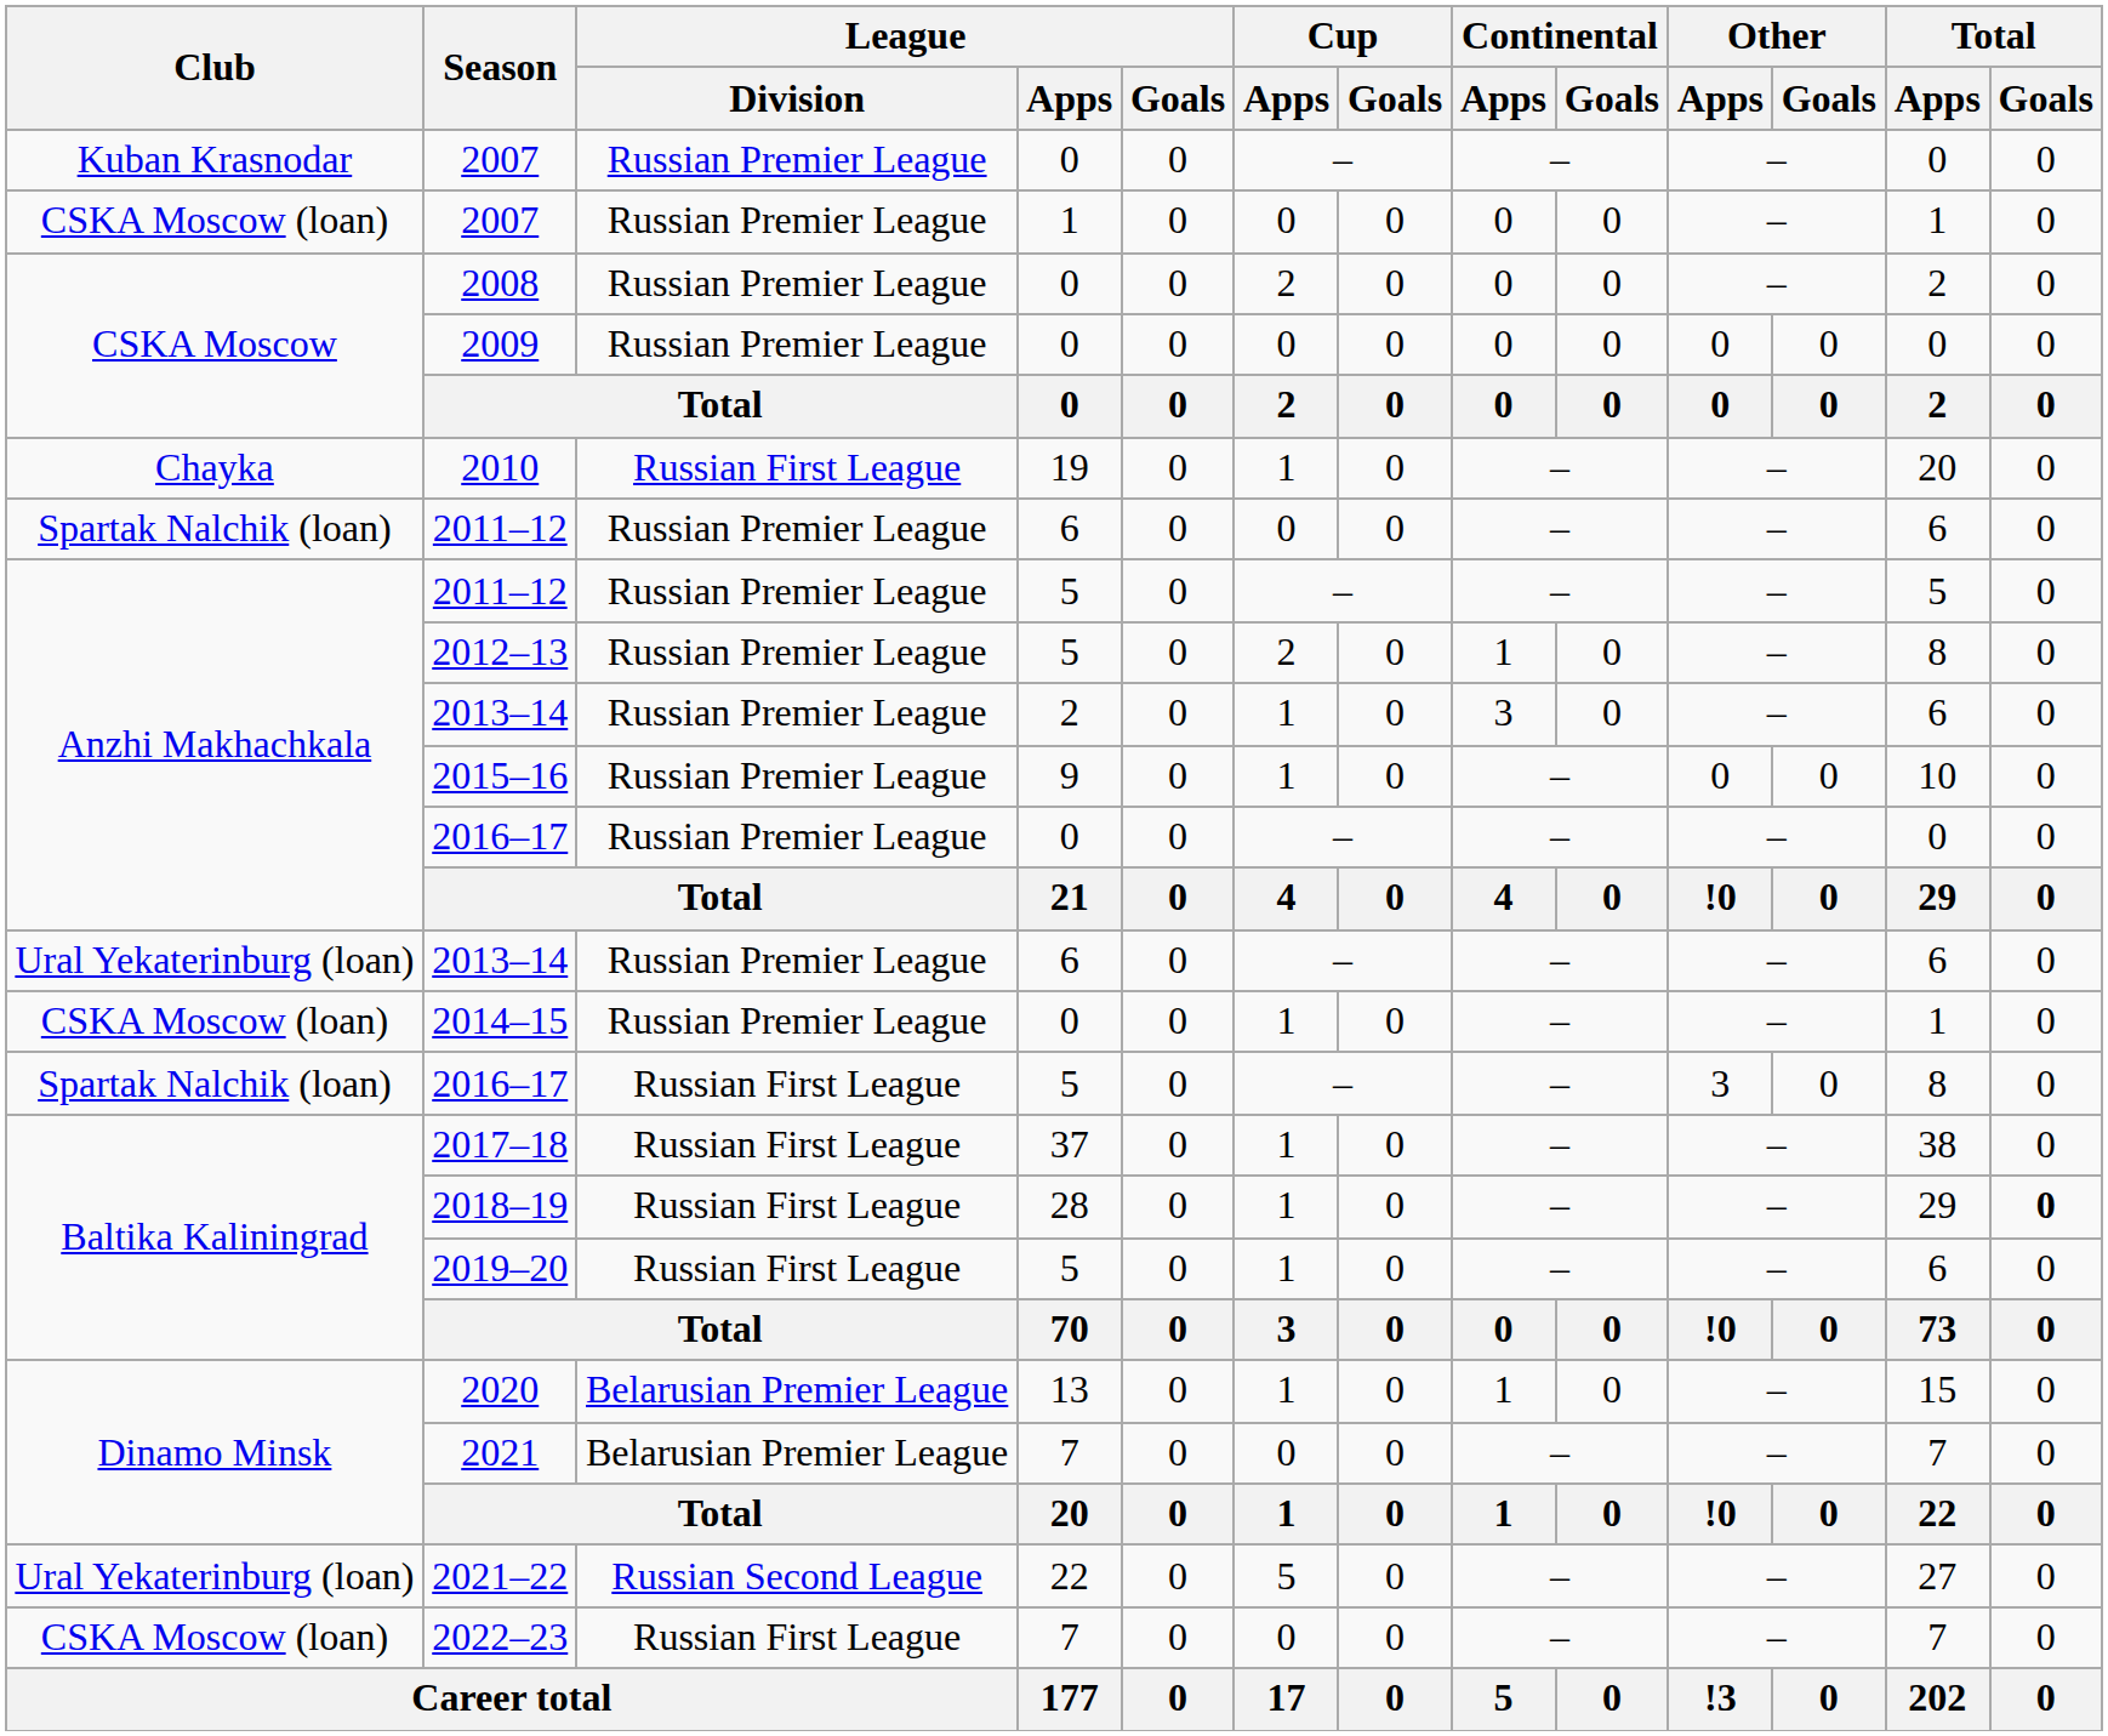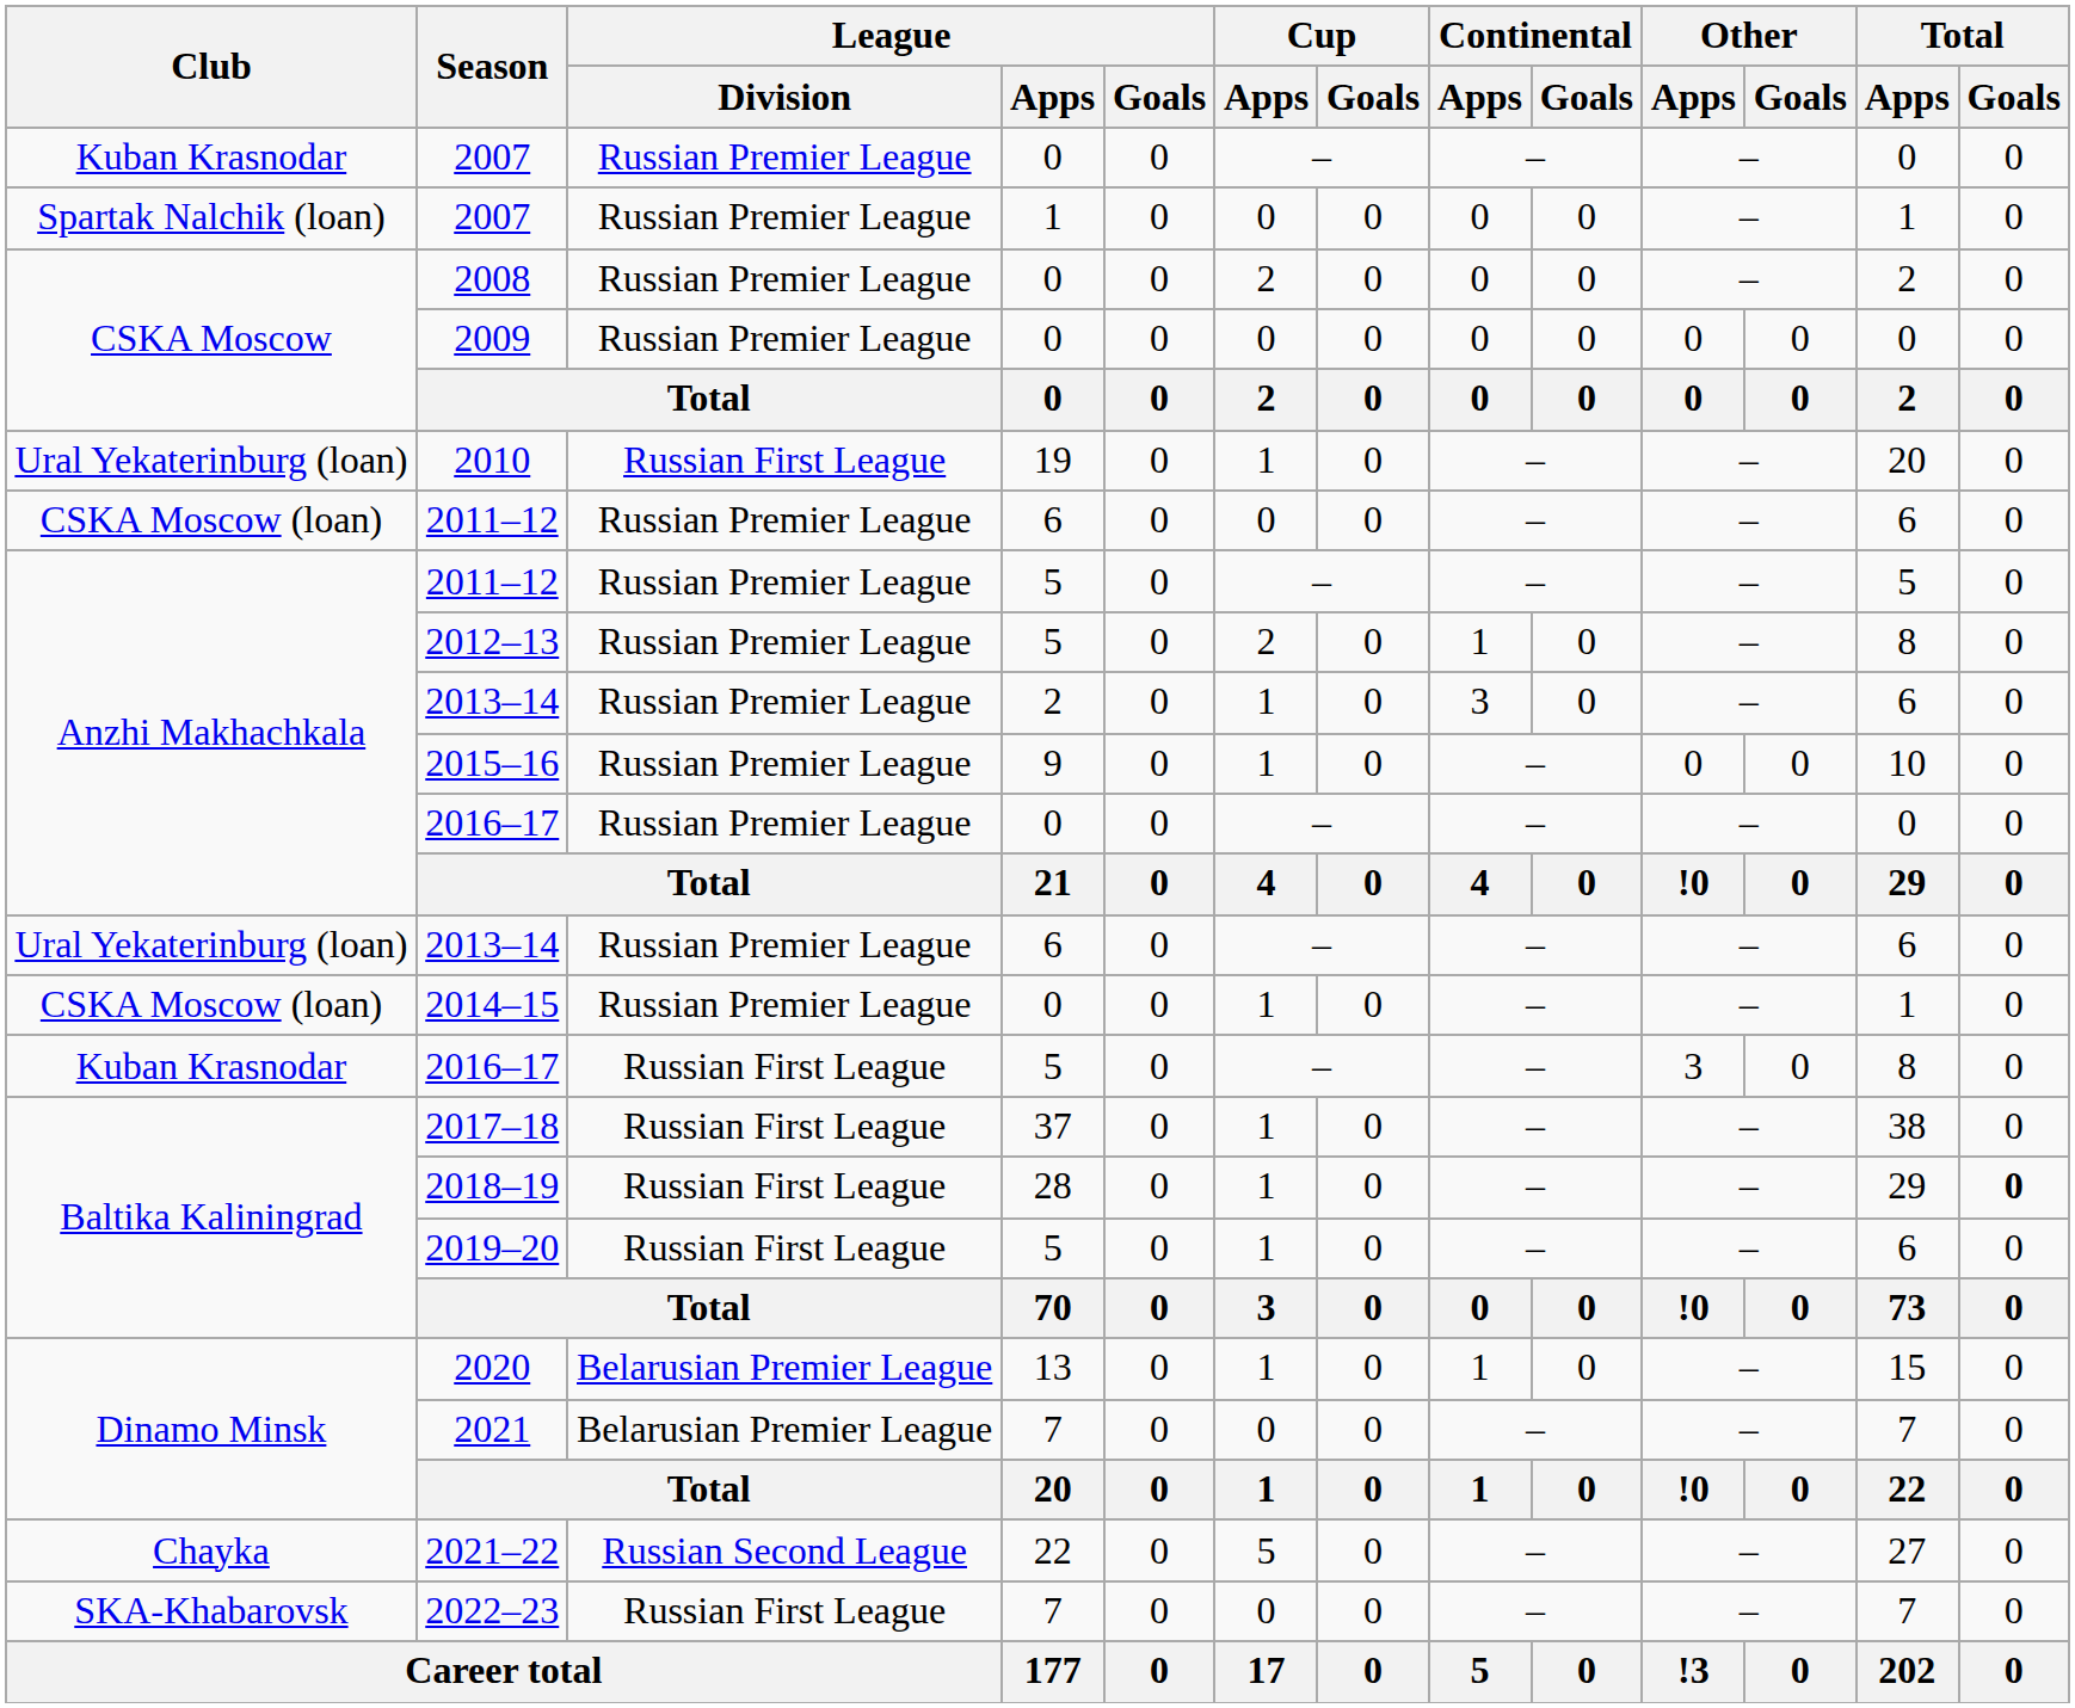 <table class="wikitable" style="text-align: center;">
 <tr>
 <th rowspan=2>Club</th>
 <th rowspan=2>Season</th>
 <th colspan=3>League</th>
 <th colspan=2>Cup</th>
 <th colspan=2>Continental</th>
 <th colspan=2>Other</th>
 <th colspan=2>Total</th>
 </tr>
 <tr>
 <th>Division</th>
 <th>Apps</th>
 <th>Goals</th>
 <th>Apps</th>
 <th>Goals</th>
 <th>Apps</th>
 <th>Goals</th>
 <th>Apps</th>
 <th>Goals</th>
 <th>Apps</th>
 <th>Goals</th>
 </tr>
 <tr>
 <td><a href='#'>Kuban Krasnodar</a></td>
 <td><a href='#'>2007</a></td>
 <td><a href='#'>Russian Premier League</a></td>
 <td>0</td>
 <td>0</td>
 <td colspan=2>–</td>
 <td colspan=2>–</td>
 <td colspan=2>–</td>
 <td>0</td>
 <td>0</td>
 </tr>
 <tr>
-<td><a href='#'>CSKA Moscow</a> (loan)</td>
+<td><a href='#'>Spartak Nalchik</a> (loan)</td>
 <td><a href='#'>2007</a></td>
 <td>Russian Premier League</td>
 <td>1</td>
 <td>0</td>
 <td>0</td>
 <td>0</td>
 <td>0</td>
 <td>0</td>
 <td colspan=2>–</td>
 <td>1</td>
 <td>0</td>
 </tr>
 <tr>
 <td rowspan="3"><a href='#'>CSKA Moscow</a></td>
 <td><a href='#'>2008</a></td>
 <td>Russian Premier League</td>
 <td>0</td>
 <td>0</td>
 <td>2</td>
 <td>0</td>
 <td>0</td>
 <td>0</td>
 <td colspan=2>–</td>
 <td>2</td>
 <td>0</td>
 </tr>
 <tr>
 <td><a href='#'>2009</a></td>
 <td>Russian Premier League</td>
 <td>0</td>
 <td>0</td>
 <td>0</td>
 <td>0</td>
 <td>0</td>
 <td>0</td>
 <td>0</td>
 <td>0</td>
 <td>0</td>
 <td>0</td>
 </tr>
 <tr>
 <th colspan=2>Total</th>
 <th>0</th>
 <th>0</th>
 <th>2</th>
 <th>0</th>
 <th>0</th>
 <th>0</th>
 <th>0</th>
 <th>0</th>
 <th>2</th>
 <th>0</th>
 </tr>
 <tr>
-<td><a href='#'>Chayka</a></td>
+<td><a href='#'>Ural Yekaterinburg</a> (loan)</td>
 <td><a href='#'>2010</a></td>
 <td><a href='#'>Russian First League</a></td>
 <td>19</td>
 <td>0</td>
 <td>1</td>
 <td>0</td>
 <td colspan=2>–</td>
 <td colspan=2>–</td>
 <td>20</td>
 <td>0</td>
 </tr>
 <tr>
-<td><a href='#'>Spartak Nalchik</a> (loan)</td>
+<td><a href='#'>CSKA Moscow</a> (loan)</td>
 <td><a href='#'>2011–12</a></td>
 <td>Russian Premier League</td>
 <td>6</td>
 <td>0</td>
 <td>0</td>
 <td>0</td>
 <td colspan=2>–</td>
 <td colspan=2>–</td>
 <td>6</td>
 <td>0</td>
 </tr>
 <tr>
 <td rowspan="6"><a href='#'>Anzhi Makhachkala</a></td>
 <td><a href='#'>2011–12</a></td>
 <td>Russian Premier League</td>
 <td>5</td>
 <td>0</td>
 <td colspan=2>–</td>
 <td colspan=2>–</td>
 <td colspan=2>–</td>
 <td>5</td>
 <td>0</td>
 </tr>
 <tr>
 <td><a href='#'>2012–13</a></td>
 <td>Russian Premier League</td>
 <td>5</td>
 <td>0</td>
 <td>2</td>
 <td>0</td>
 <td>1</td>
 <td>0</td>
 <td colspan=2>–</td>
 <td>8</td>
 <td>0</td>
 </tr>
 <tr>
 <td><a href='#'>2013–14</a></td>
 <td>Russian Premier League</td>
 <td>2</td>
 <td>0</td>
 <td>1</td>
 <td>0</td>
 <td>3</td>
 <td>0</td>
 <td colspan=2>–</td>
 <td>6</td>
 <td>0</td>
 </tr>
 <tr>
 <td><a href='#'>2015–16</a></td>
 <td>Russian Premier League</td>
 <td>9</td>
 <td>0</td>
 <td>1</td>
 <td>0</td>
 <td colspan=2>–</td>
 <td>0</td>
 <td>0</td>
 <td>10</td>
 <td>0</td>
 </tr>
 <tr>
 <td><a href='#'>2016–17</a></td>
 <td>Russian Premier League</td>
 <td>0</td>
 <td>0</td>
 <td colspan=2>–</td>
 <td colspan=2>–</td>
 <td colspan=2>–</td>
 <td>0</td>
 <td>0</td>
 </tr>
 <tr>
 <th colspan=2>Total</th>
 <th>21</th>
 <th>0</th>
 <th>4</th>
 <th>0</th>
 <th>4</th>
 <th>0</th>
 <th>!0</th>
 <th>0</th>
 <th>29</th>
 <th>0</th>
 </tr>
 <tr>
 <td><a href='#'>Ural Yekaterinburg</a> (loan)</td>
 <td><a href='#'>2013–14</a></td>
 <td>Russian Premier League</td>
 <td>6</td>
 <td>0</td>
 <td colspan=2>–</td>
 <td colspan=2>–</td>
 <td colspan=2>–</td>
 <td>6</td>
 <td>0</td>
 </tr>
 <tr>
 <td><a href='#'>CSKA Moscow</a> (loan)</td>
 <td><a href='#'>2014–15</a></td>
 <td>Russian Premier League</td>
 <td>0</td>
 <td>0</td>
 <td>1</td>
 <td>0</td>
 <td colspan=2>–</td>
 <td colspan=2>–</td>
 <td>1</td>
 <td>0</td>
 </tr>
 <tr>
-<td><a href='#'>Spartak Nalchik</a> (loan)</td>
+<td><a href='#'>Kuban Krasnodar</a></td>
 <td><a href='#'>2016–17</a></td>
 <td>Russian First League</td>
 <td>5</td>
 <td>0</td>
 <td colspan=2>–</td>
 <td colspan=2>–</td>
 <td>3</td>
 <td>0</td>
 <td>8</td>
 <td>0</td>
 </tr>
 <tr>
 <td rowspan="4"><a href='#'>Baltika Kaliningrad</a></td>
 <td><a href='#'>2017–18</a></td>
 <td>Russian First League</td>
 <td>37</td>
 <td>0</td>
 <td>1</td>
 <td>0</td>
 <td colspan=2>–</td>
 <td colspan=2>–</td>
 <td>38</td>
 <td>0</td>
 </tr>
 <tr>
 <td><a href='#'>2018–19</a></td>
 <td>Russian First League</td>
 <td>28</td>
 <td>0</td>
 <td>1</td>
 <td>0</td>
 <td colspan=2>–</td>
 <td colspan=2>–</td>
 <td>29</td>
 <td><strong>0</strong></td>
 </tr>
 <tr>
 <td><a href='#'>2019–20</a></td>
 <td>Russian First League</td>
 <td>5</td>
 <td>0</td>
 <td>1</td>
 <td>0</td>
 <td colspan=2>–</td>
 <td colspan=2>–</td>
 <td>6</td>
 <td>0</td>
 </tr>
 <tr>
 <th colspan=2>Total</th>
 <th>70</th>
 <th>0</th>
 <th>3</th>
 <th>0</th>
 <th>0</th>
 <th>0</th>
 <th>!0</th>
 <th>0</th>
 <th>73</th>
 <th>0</th>
 </tr>
 <tr>
 <td rowspan="3"><a href='#'>Dinamo Minsk</a></td>
 <td><a href='#'>2020</a></td>
 <td><a href='#'>Belarusian Premier League</a></td>
 <td>13</td>
 <td>0</td>
 <td>1</td>
 <td>0</td>
 <td>1</td>
 <td>0</td>
 <td colspan=2>–</td>
 <td>15</td>
 <td>0</td>
 </tr>
 <tr>
 <td><a href='#'>2021</a></td>
 <td>Belarusian Premier League</td>
 <td>7</td>
 <td>0</td>
 <td>0</td>
 <td>0</td>
 <td colspan=2>–</td>
 <td colspan=2>–</td>
 <td>7</td>
 <td>0</td>
 </tr>
 <tr>
 <th colspan=2>Total</th>
 <th>20</th>
 <th>0</th>
 <th>1</th>
 <th>0</th>
 <th>1</th>
 <th>0</th>
 <th>!0</th>
 <th>0</th>
 <th>22</th>
 <th>0</th>
 </tr>
 <tr>
-<td><a href='#'>Ural Yekaterinburg</a> (loan)</td>
+<td><a href='#'>Chayka</a></td>
 <td><a href='#'>2021–22</a></td>
 <td><a href='#'>Russian Second League</a></td>
 <td>22</td>
 <td>0</td>
 <td>5</td>
 <td>0</td>
 <td colspan=2>–</td>
 <td colspan=2>–</td>
 <td>27</td>
 <td>0</td>
 </tr>
 <tr>
-<td><a href='#'>CSKA Moscow</a> (loan)</td>
+<td><a href='#'>SKA-Khabarovsk</a></td>
 <td><a href='#'>2022–23</a></td>
 <td>Russian First League</td>
 <td>7</td>
 <td>0</td>
 <td>0</td>
 <td>0</td>
 <td colspan=2>–</td>
 <td colspan=2>–</td>
 <td>7</td>
 <td>0</td>
 </tr>
 <tr>
 <th colspan=3>Career total</th>
 <th>177</th>
 <th>0</th>
 <th>17</th>
 <th>0</th>
 <th>5</th>
 <th>0</th>
 <th>!3</th>
 <th>0</th>
 <th>202</th>
 <th>0</th>
 </tr>
 </table>
